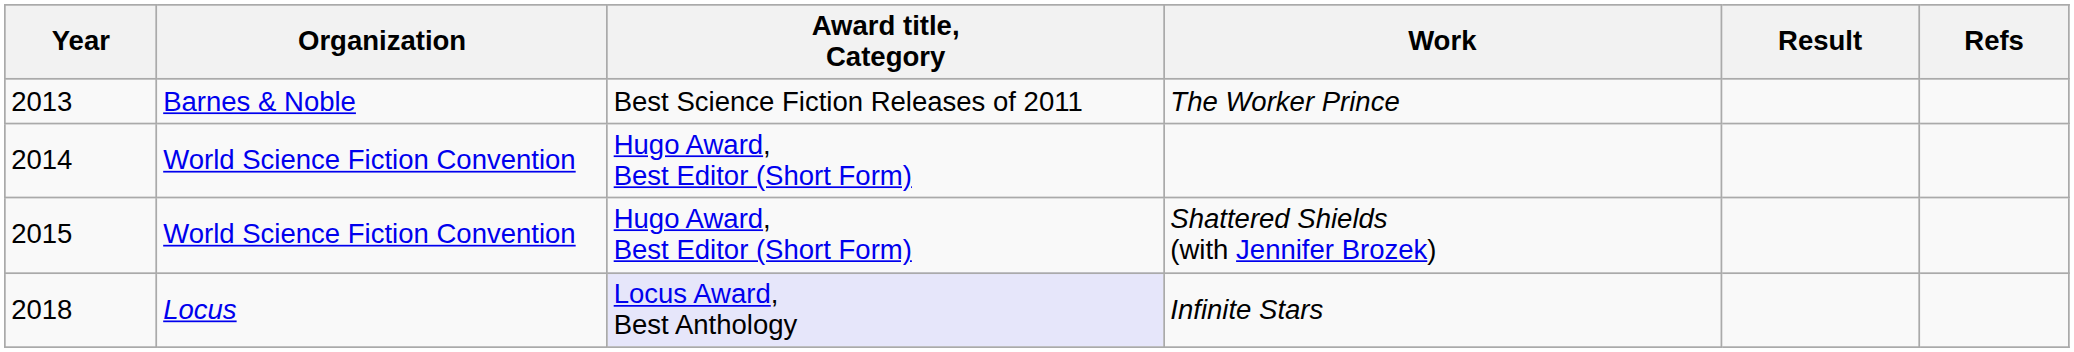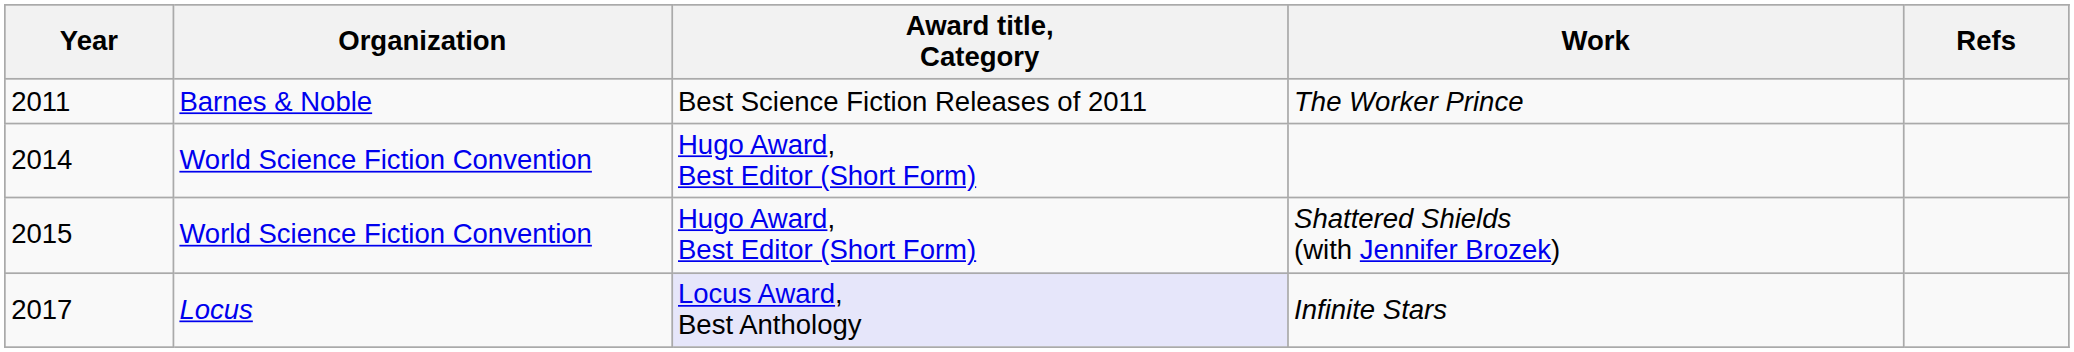 <table class="wikitable" style="width:95%;" cellpadding="5">
 <tr>
 <th scope="col" style="width:30px;">Year</th>
 <th scope="col" style="width:120px;">Organization</th>
 <th scope="col" style="width:150px;">Award title,<br>Category</th>
 <th scope="col" style="width:150px;">Work</th>
-<th scope="col" style="width:10px;">Result</th>
 <th scope="col" style="width:10px;">Refs<br></th>
 </tr>
 <tr>
-<td>2013</td>
+<td>2011</td>
 <td><a href='#'>Barnes & Noble</a></td>
 <td>Best Science Fiction Releases of 2011</td>
 <td><em>The Worker Prince</em></td>
-<td></td>
 <td></td>
 </tr>
 <tr>
 <td>2014</td>
 <td><a href='#'>World Science Fiction Convention</a></td>
 <td><a href='#'>Hugo Award</a>,<br><a href='#'>Best Editor (Short Form)</a></td>
 <td> </td>
 <td></td>
-<td></td>
 </tr>
 <tr>
 <td>2015</td>
 <td><a href='#'>World Science Fiction Convention</a></td>
 <td><a href='#'>Hugo Award</a>,<br><a href='#'>Best Editor (Short Form)</a></td>
 <td><em>Shattered Shields</em><br>(with <a href='#'>Jennifer Brozek</a>)</td>
 <td></td>
-<td></td>
 </tr>
 <tr>
-<td>2018</td>
+<td>2017</td>
 <td><a href='#'><em>Locus</em></a></td>
 <td style="background: lavender;"><a href='#'>Locus Award</a>,<br>Best Anthology</td>
 <td><em>Infinite Stars</em></td>
 <td></td>
-<td></td>
 </tr>
 </table>
